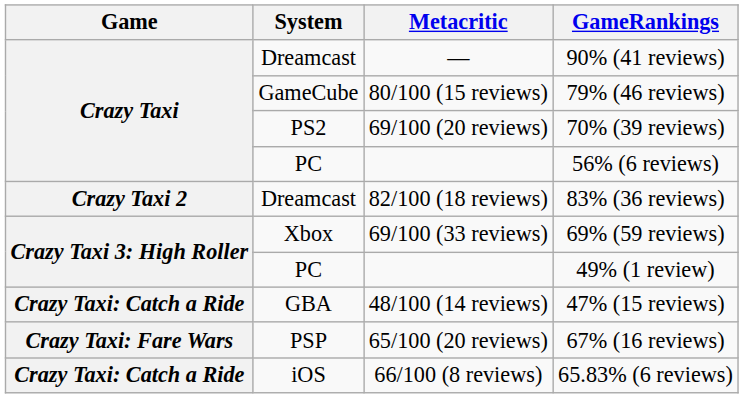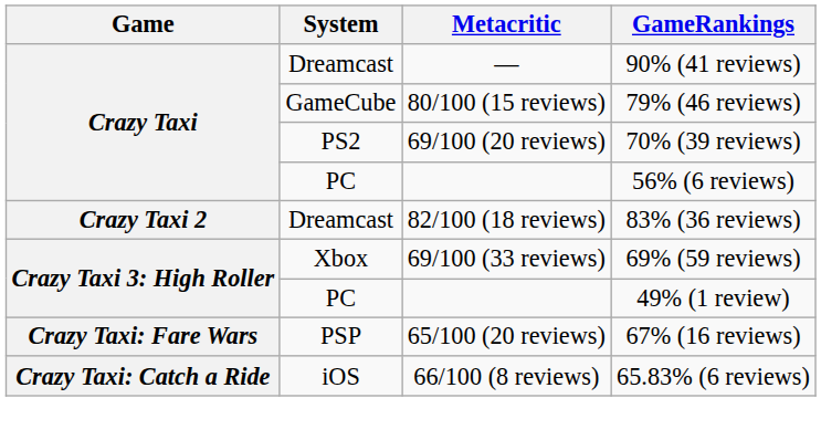 <table class="wikitable"  style="float:right; margin-left:1em; text-align:center;">
 <tr>
 <th>Game</th>
 <th>System</th>
 <th><a href='#'>Metacritic</a></th>
 <th><a href='#'>GameRankings</a></th>
 </tr>
 <tr>
 <th rowspan=4><em>Crazy Taxi</em></th>
 <td>Dreamcast</td>
 <td>—</td>
 <td>90% (41 reviews)</td>
 </tr>
 <tr>
 <td>GameCube</td>
 <td>80/100 (15 reviews)</td>
 <td>79% (46 reviews)</td>
 </tr>
 <tr>
 <td>PS2</td>
 <td>69/100 (20 reviews)</td>
 <td>70% (39 reviews)</td>
 </tr>
 <tr>
 <td>PC</td>
 <td></td>
 <td>56% (6 reviews)</td>
 </tr>
 <tr>
 <th><em>Crazy Taxi 2</em></th>
 <td>Dreamcast</td>
 <td>82/100 (18 reviews)</td>
 <td>83% (36 reviews)</td>
 </tr>
 <tr>
 <th rowspan=2><em>Crazy Taxi 3: High Roller</em></th>
 <td>Xbox</td>
 <td>69/100 (33 reviews)</td>
 <td>69% (59 reviews)</td>
 </tr>
 <tr>
 <td>PC</td>
 <td></td>
 <td>49% (1 review)</td>
 </tr>
 <tr>
-<th><em>Crazy Taxi: Catch a Ride</em></th>
-<td>GBA</td>
-<td>48/100 (14 reviews)</td>
-<td>47% (15 reviews)</td>
-</tr>
-<tr>
 <th><em>Crazy Taxi: Fare Wars</em></th>
 <td>PSP</td>
 <td>65/100 (20 reviews)</td>
 <td>67% (16 reviews)</td>
 </tr>
 <tr>
 <th><em>Crazy Taxi: Catch a Ride</em></th>
 <td>iOS</td>
 <td>66/100 (8 reviews)</td>
 <td>65.83% (6 reviews)</td>
 </tr>
 </table>
